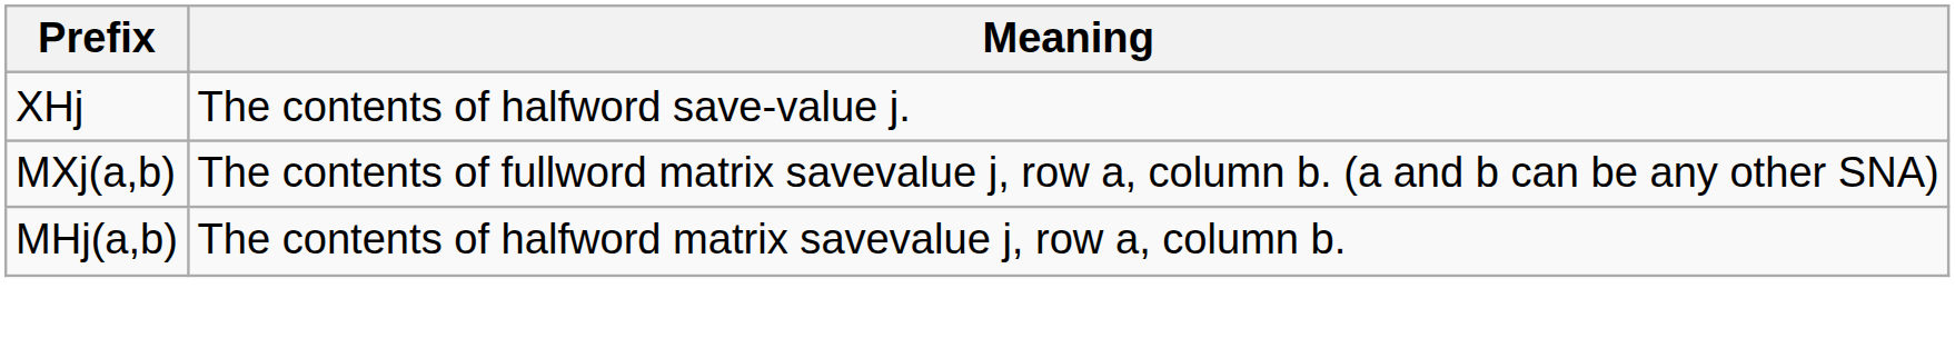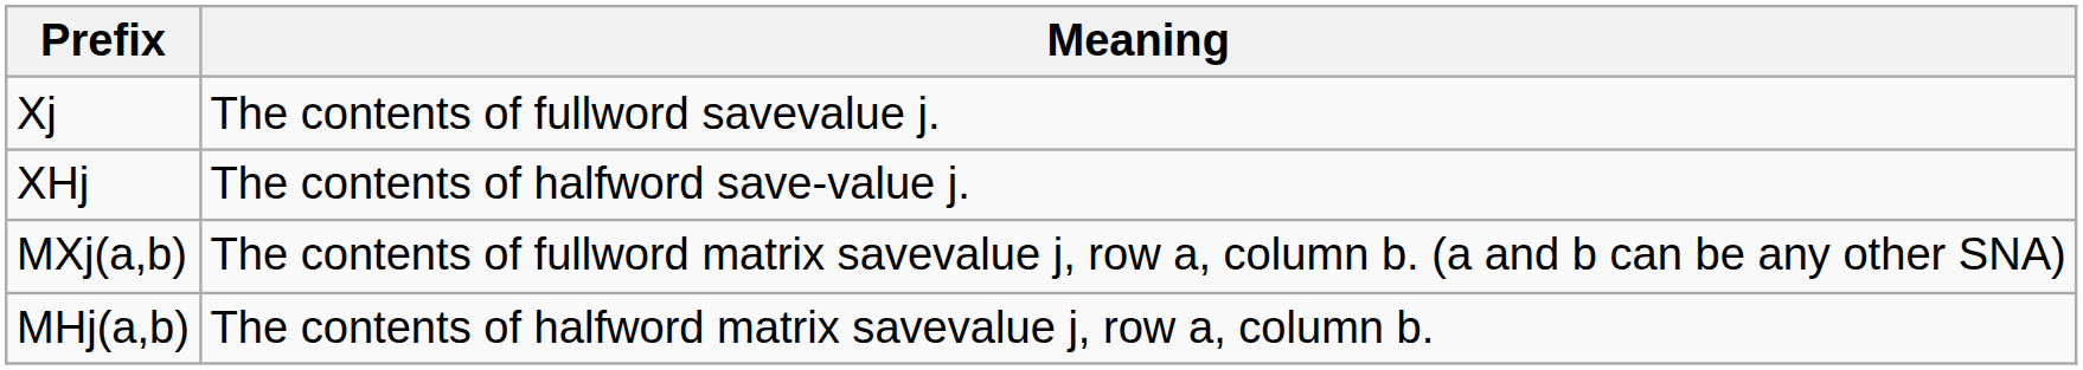 <table class="wikitable">
 <tr>
 <th>Prefix</th>
 <th>Meaning</th>
+</tr>
+<tr>
+<td>Xj</td>
+<td>The contents of fullword savevalue j.</td>
 </tr>
 <tr>
 <td>XHj</td>
 <td>The contents of halfword save-value j.</td>
 </tr>
 <tr>
 <td>MXj(a,b)</td>
 <td>The contents of fullword matrix savevalue j, row a, column b. (a and b can be any other SNA)</td>
 </tr>
 <tr>
 <td>MHj(a,b)</td>
 <td>The contents of halfword matrix savevalue j, row a, column b.</td>
 </tr>
 </table>
